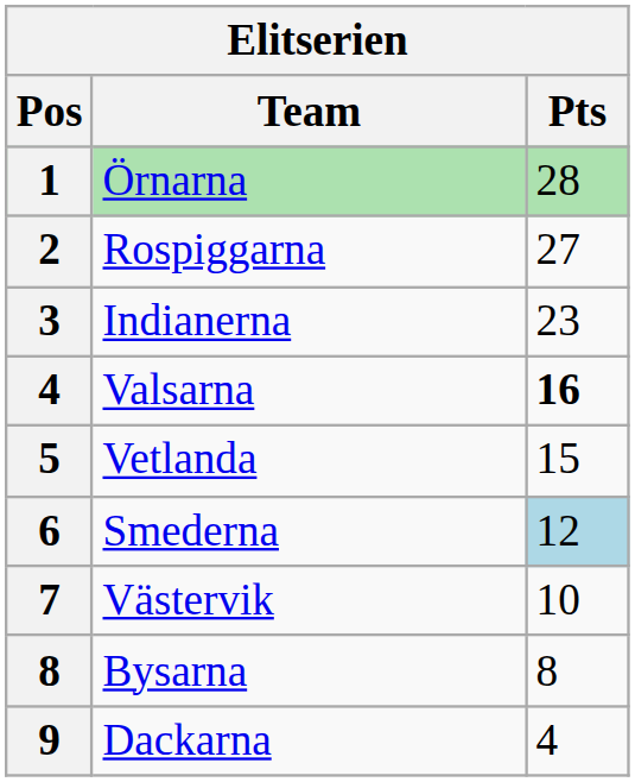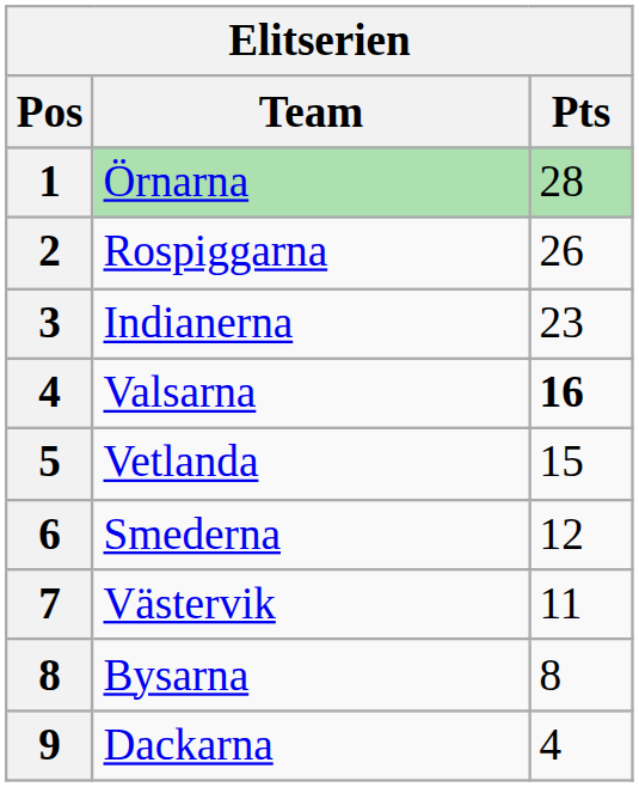 <table class="wikitable">
 <tr>
 <th colspan="3">Elitserien</th>
 </tr>
 <tr>
 <th width=20>Pos</th>
 <th width=150>Team</th>
 <th width=30>Pts</th>
 </tr>
 <tr style="background:#ACE1AF;">
 <th>1</th>
 <td><a href='#'>Örnarna</a></td>
 <td>28</td>
 </tr>
 <tr>
 <th>2</th>
 <td><a href='#'>Rospiggarna</a></td>
-<td>27</td>
+<td>26</td>
 </tr>
 <tr>
 <th>3</th>
 <td><a href='#'>Indianerna</a></td>
 <td>23</td>
 </tr>
 <tr>
 <th>4</th>
 <td><a href='#'>Valsarna</a></td>
 <td><strong>16</strong></td>
 </tr>
 <tr>
 <th>5</th>
 <td><a href='#'>Vetlanda</a></td>
 <td>15</td>
 </tr>
 <tr>
 <th>6</th>
 <td><a href='#'>Smederna</a></td>
-<td style="background: lightblue;">12</td>
+<td>12</td>
 </tr>
 <tr>
 <th>7</th>
 <td><a href='#'>Västervik</a></td>
-<td>10</td>
+<td>11</td>
 </tr>
 <tr>
 <th>8</th>
 <td><a href='#'>Bysarna</a></td>
 <td>8</td>
 </tr>
 <tr>
 <th>9</th>
 <td><a href='#'>Dackarna</a></td>
 <td>4</td>
 </tr>
 </table>
